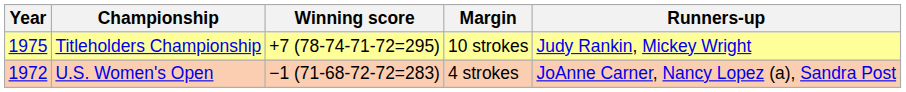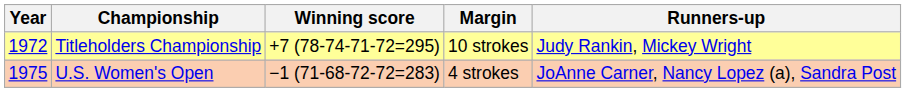 <table class="wikitable">
 <tr>
 <th>Year</th>
 <th>Championship</th>
 <th>Winning score</th>
 <th>Margin</th>
 <th>Runners-up</th>
 </tr>
 <tr style="background:#FFFF99;">
-<td><a href='#'>1975</a></td>
+<td><a href='#'>1972</a></td>
 <td><a href='#'>Titleholders Championship</a></td>
 <td>+7 (78-74-71-72=295)</td>
 <td>10 strokes</td>
 <td> <a href='#'>Judy Rankin</a>,  <a href='#'>Mickey Wright</a></td>
 </tr>
 <tr style="background:#FBCEB1;">
-<td><a href='#'>1972</a></td>
+<td><a href='#'>1975</a></td>
 <td><a href='#'>U.S. Women's Open</a></td>
 <td>−1 (71-68-72-72=283)</td>
 <td>4 strokes</td>
 <td> <a href='#'>JoAnne Carner</a>,  <a href='#'>Nancy Lopez</a> (a),  <a href='#'>Sandra Post</a></td>
 </tr>
 </table>
